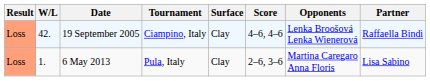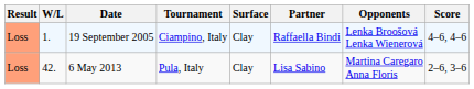 <table class="sortable wikitable" style="font-size:97%;">
 <tr>
 <th>Result</th>
 <th class="unsortable">W/L</th>
 <th>Date</th>
 <th>Tournament</th>
 <th>Surface</th>
+<th>Partner</th>
+<th>Opponents</th>
 <th class="unsortable">Score</th>
-<th>Opponents</th>
-<th>Partner</th>
 </tr>
 <tr style="background:#f0f8ff;">
 <td style="background:#ffa07a;">Loss</td>
-<td>42.</td>
+<td>1.</td>
 <td>19 September 2005</td>
 <td><a href='#'>Ciampino</a>, Italy</td>
 <td>Clay</td>
+<td> <a href='#'>Raffaella Bindi</a></td>
+<td> <a href='#'>Lenka Broošová</a> <br>  <a href='#'>Lenka Wienerová</a></td>
 <td>4–6, 4–6</td>
-<td> <a href='#'>Lenka Broošová</a> <br>  <a href='#'>Lenka Wienerová</a></td>
-<td> <a href='#'>Raffaella Bindi</a></td>
 </tr>
 <tr>
 <td style="background:#ffa07a;">Loss</td>
-<td>1.</td>
+<td>42.</td>
 <td>6 May 2013</td>
 <td><a href='#'>Pula</a>, Italy</td>
 <td>Clay</td>
+<td> <a href='#'>Lisa Sabino</a></td>
+<td> <a href='#'>Martina Caregaro</a> <br>  <a href='#'>Anna Floris</a></td>
 <td>2–6, 3–6</td>
-<td> <a href='#'>Martina Caregaro</a> <br>  <a href='#'>Anna Floris</a></td>
-<td> <a href='#'>Lisa Sabino</a></td>
 </tr>
 </table>
